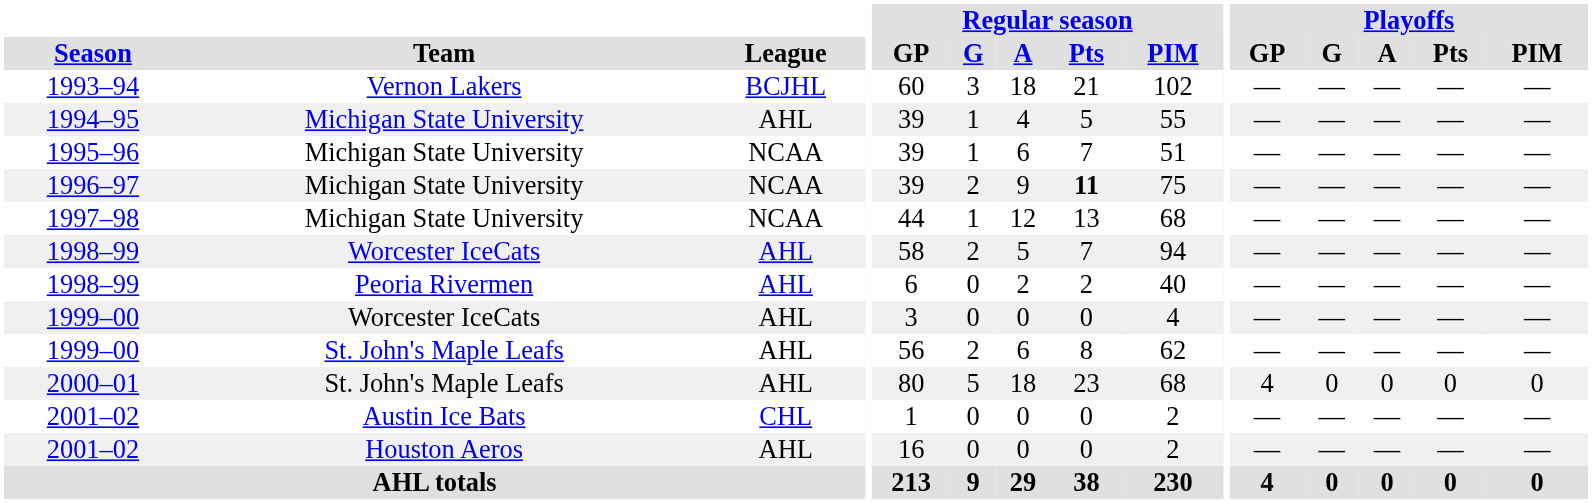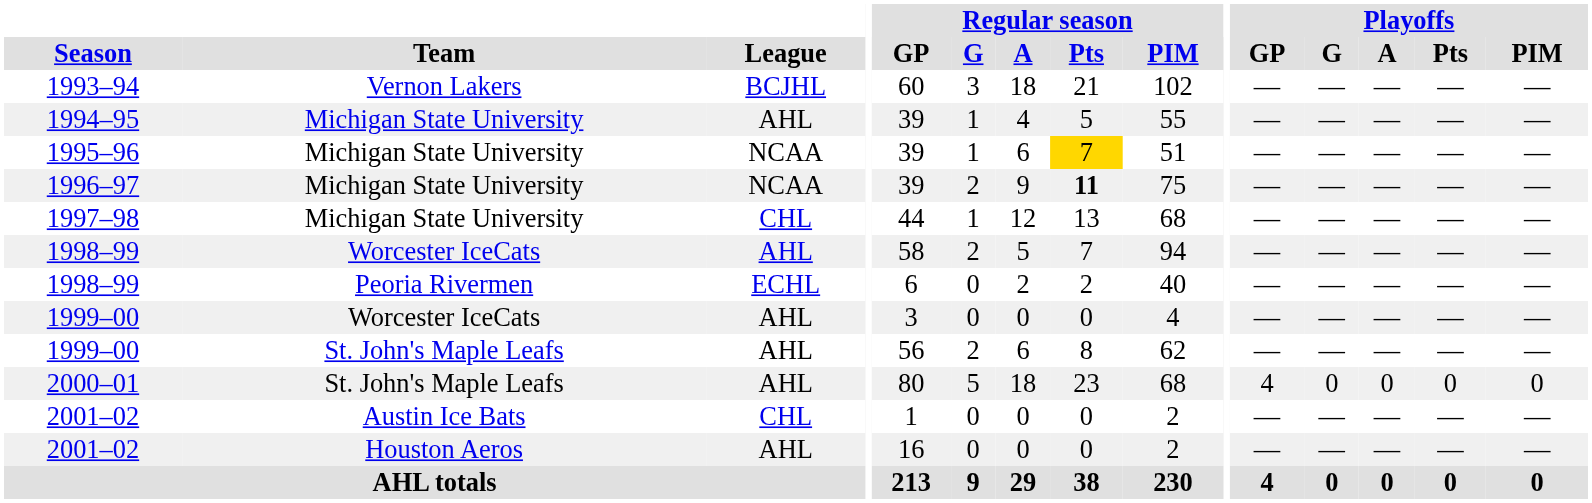 <table border="0" cellpadding="1" cellspacing="0" style="text-align:center; width:60em">
 <tr bgcolor="#e0e0e0">
 <th colspan="3" bgcolor="#ffffff"></th>
 <th rowspan="99" bgcolor="#ffffff"></th>
 <th colspan="5"><a href='#'>Regular season</a></th>
 <th rowspan="99" bgcolor="#ffffff"></th>
 <th colspan="5"><a href='#'>Playoffs</a></th>
 </tr>
 <tr bgcolor="#e0e0e0">
 <th><a href='#'>Season</a></th>
 <th>Team</th>
 <th>League</th>
 <th>GP</th>
 <th><a href='#'>G</a></th>
 <th><a href='#'>A</a></th>
 <th><a href='#'>Pts</a></th>
 <th><a href='#'>PIM</a></th>
 <th>GP</th>
 <th>G</th>
 <th>A</th>
 <th>Pts</th>
 <th>PIM</th>
 </tr>
 <tr>
 <td><a href='#'>1993–94</a></td>
 <td><a href='#'>Vernon Lakers</a></td>
 <td><a href='#'>BCJHL</a></td>
 <td>60</td>
 <td>3</td>
 <td>18</td>
 <td>21</td>
 <td>102</td>
 <td>—</td>
 <td>—</td>
 <td>—</td>
 <td>—</td>
 <td>—</td>
 </tr>
 <tr bgcolor="#f0f0f0">
 <td><a href='#'>1994–95</a></td>
 <td><a href='#'>Michigan State University</a></td>
 <td>AHL</td>
 <td>39</td>
 <td>1</td>
 <td>4</td>
 <td>5</td>
 <td>55</td>
 <td>—</td>
 <td>—</td>
 <td>—</td>
 <td>—</td>
 <td>—</td>
 </tr>
 <tr>
 <td><a href='#'>1995–96</a></td>
 <td>Michigan State University</td>
 <td>NCAA</td>
 <td>39</td>
 <td>1</td>
 <td>6</td>
-<td>7</td>
+<td style="background: gold;">7</td>
 <td>51</td>
 <td>—</td>
 <td>—</td>
 <td>—</td>
 <td>—</td>
 <td>—</td>
 </tr>
 <tr bgcolor="#f0f0f0">
 <td><a href='#'>1996–97</a></td>
 <td>Michigan State University</td>
 <td>NCAA</td>
 <td>39</td>
 <td>2</td>
 <td>9</td>
 <td><strong>11</strong></td>
 <td>75</td>
 <td>—</td>
 <td>—</td>
 <td>—</td>
 <td>—</td>
 <td>—</td>
 </tr>
 <tr>
 <td><a href='#'>1997–98</a></td>
 <td>Michigan State University</td>
-<td>NCAA</td>
+<td><a href='#'>CHL</a></td>
 <td>44</td>
 <td>1</td>
 <td>12</td>
 <td>13</td>
 <td>68</td>
 <td>—</td>
 <td>—</td>
 <td>—</td>
 <td>—</td>
 <td>—</td>
 </tr>
 <tr bgcolor="#f0f0f0">
 <td><a href='#'>1998–99</a></td>
 <td><a href='#'>Worcester IceCats</a></td>
 <td><a href='#'>AHL</a></td>
 <td>58</td>
 <td>2</td>
 <td>5</td>
 <td>7</td>
 <td>94</td>
 <td>—</td>
 <td>—</td>
 <td>—</td>
 <td>—</td>
 <td>—</td>
 </tr>
 <tr>
 <td><a href='#'>1998–99</a></td>
 <td><a href='#'>Peoria Rivermen</a></td>
-<td><a href='#'>AHL</a></td>
+<td><a href='#'>ECHL</a></td>
 <td>6</td>
 <td>0</td>
 <td>2</td>
 <td>2</td>
 <td>40</td>
 <td>—</td>
 <td>—</td>
 <td>—</td>
 <td>—</td>
 <td>—</td>
 </tr>
 <tr bgcolor="#f0f0f0">
 <td><a href='#'>1999–00</a></td>
 <td>Worcester IceCats</td>
 <td>AHL</td>
 <td>3</td>
 <td>0</td>
 <td>0</td>
 <td>0</td>
 <td>4</td>
 <td>—</td>
 <td>—</td>
 <td>—</td>
 <td>—</td>
 <td>—</td>
 </tr>
 <tr>
 <td><a href='#'>1999–00</a></td>
 <td><a href='#'>St. John's Maple Leafs</a></td>
 <td>AHL</td>
 <td>56</td>
 <td>2</td>
 <td>6</td>
 <td>8</td>
 <td>62</td>
 <td>—</td>
 <td>—</td>
 <td>—</td>
 <td>—</td>
 <td>—</td>
 </tr>
 <tr bgcolor="#f0f0f0">
 <td><a href='#'>2000–01</a></td>
 <td>St. John's Maple Leafs</td>
 <td>AHL</td>
 <td>80</td>
 <td>5</td>
 <td>18</td>
 <td>23</td>
 <td>68</td>
 <td>4</td>
 <td>0</td>
 <td>0</td>
 <td>0</td>
 <td>0</td>
 </tr>
 <tr>
 <td><a href='#'>2001–02</a></td>
 <td><a href='#'>Austin Ice Bats</a></td>
 <td><a href='#'>CHL</a></td>
 <td>1</td>
 <td>0</td>
 <td>0</td>
 <td>0</td>
 <td>2</td>
 <td>—</td>
 <td>—</td>
 <td>—</td>
 <td>—</td>
 <td>—</td>
 </tr>
 <tr bgcolor="#f0f0f0">
 <td><a href='#'>2001–02</a></td>
 <td><a href='#'>Houston Aeros</a></td>
 <td>AHL</td>
 <td>16</td>
 <td>0</td>
 <td>0</td>
 <td>0</td>
 <td>2</td>
 <td>—</td>
 <td>—</td>
 <td>—</td>
 <td>—</td>
 <td>—</td>
 </tr>
 <tr>
 </tr>
 <tr ALIGN="center" bgcolor="#e0e0e0">
 <th colspan="3">AHL totals</th>
 <th ALIGN="center">213</th>
 <th ALIGN="center">9</th>
 <th ALIGN="center">29</th>
 <th ALIGN="center">38</th>
 <th ALIGN="center">230</th>
 <th ALIGN="center">4</th>
 <th ALIGN="center">0</th>
 <th ALIGN="center">0</th>
 <th ALIGN="center">0</th>
 <th ALIGN="center">0</th>
 </tr>
 </table>
